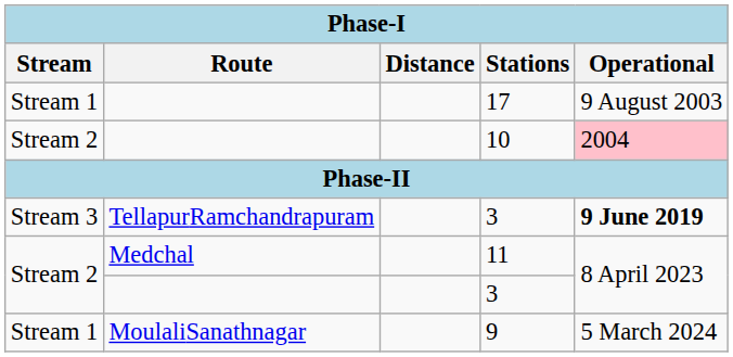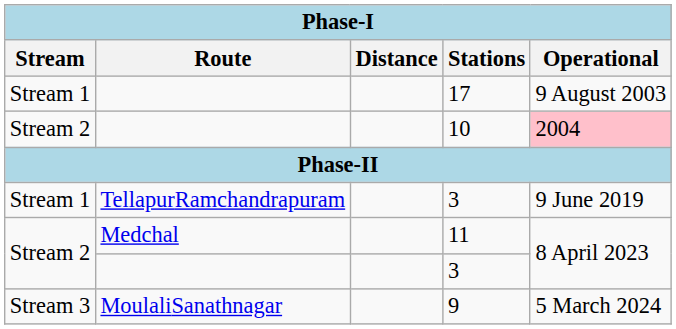 <table class="wikitable sortable">
 <tr>
 <th colspan="8" style="background:#ADD8E6;">Phase-I</th>
 </tr>
 <tr>
 <th>Stream</th>
 <th>Route</th>
 <th>Distance</th>
 <th>Stations</th>
 <th>Operational<br></th>
 </tr>
 <tr>
 <td>Stream 1</td>
 <td></td>
 <td></td>
 <td>17</td>
 <td>9 August 2003</td>
 </tr>
 <tr>
 <td>Stream 2</td>
 <td></td>
 <td></td>
 <td>10</td>
 <td style="background: pink;">2004</td>
 </tr>
 <tr>
 <th colspan="8" style="background:#ADD8E6;">Phase-II</th>
 </tr>
 <tr>
-<td>Stream 3</td>
+<td>Stream 1</td>
 <td><a href='#'>Tellapur</a><a href='#'>Ramchandrapuram</a></td>
 <td></td>
 <td>3</td>
-<td><strong>9 June 2019</strong></td>
+<td>9 June 2019</td>
 </tr>
 <tr>
 <td rowspan=2>Stream 2</td>
 <td><a href='#'>Medchal</a></td>
 <td></td>
 <td>11</td>
 <td rowspan=2>8 April 2023</td>
 </tr>
 <tr>
 <td></td>
 <td></td>
 <td>3</td>
 </tr>
 <tr>
-<td>Stream 1</td>
+<td>Stream 3</td>
 <td><a href='#'>Moulali</a><a href='#'>Sanathnagar</a></td>
 <td></td>
 <td>9</td>
 <td>5 March 2024</td>
 </tr>
 </table>
